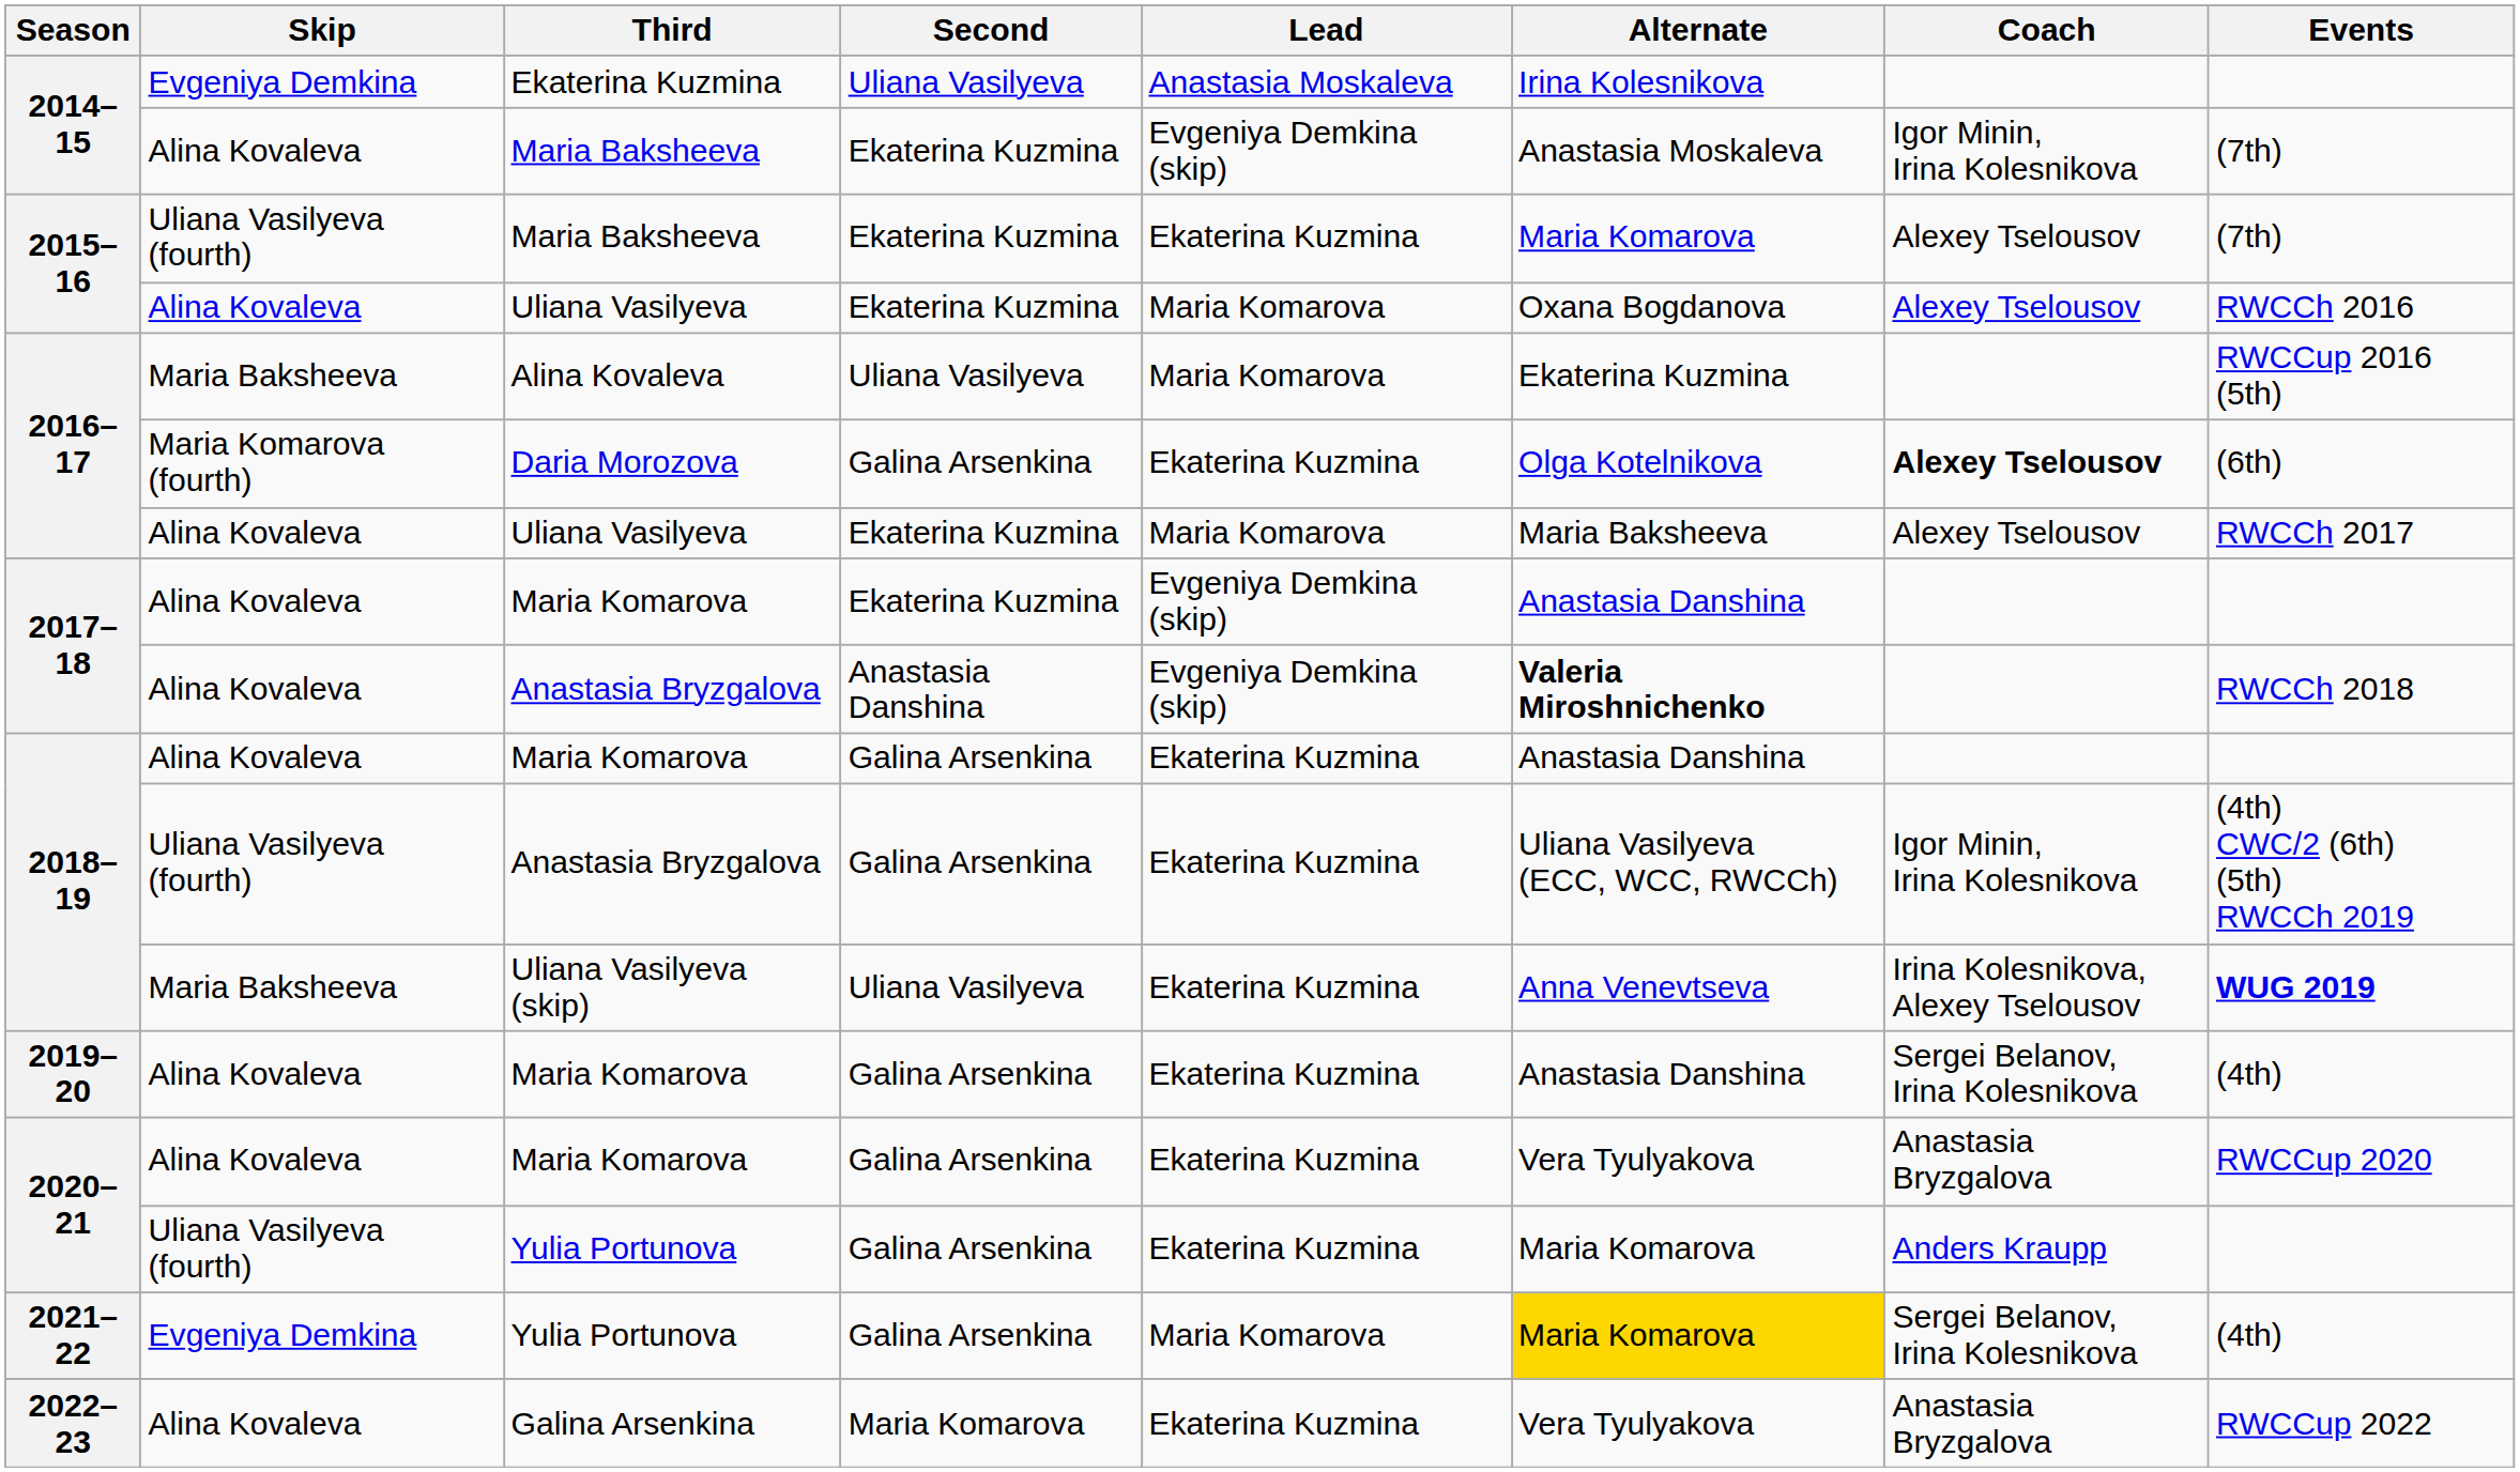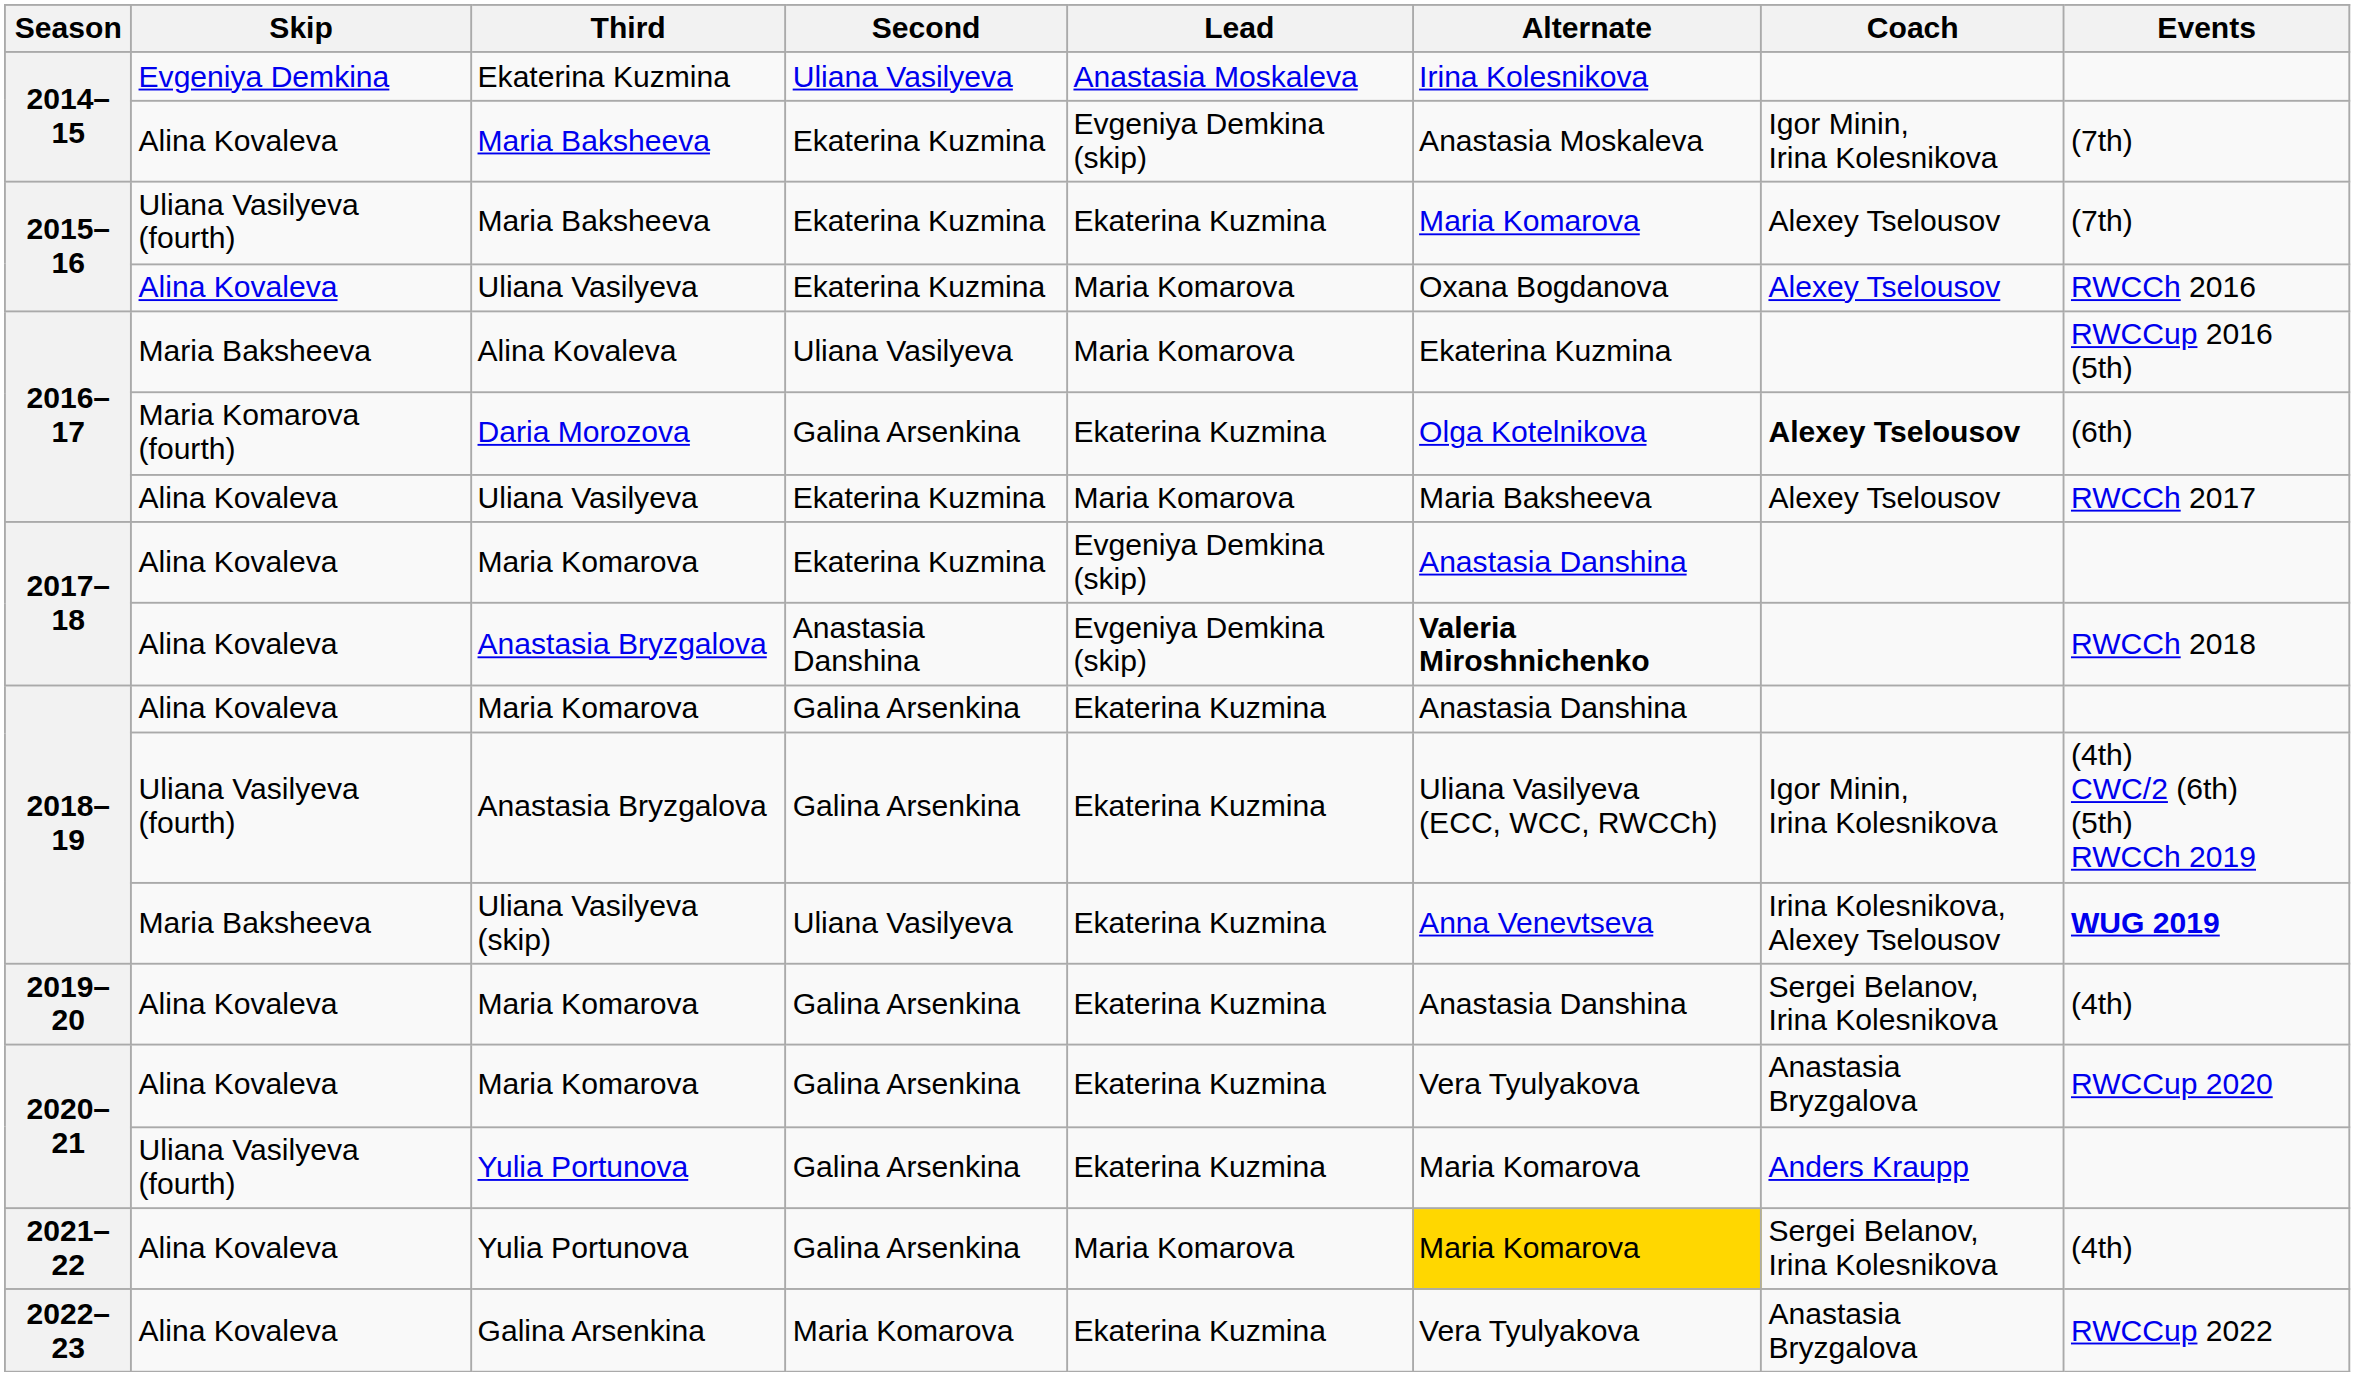 <table class="wikitable">
 <tr>
 <th scope="col" width=60>Season</th>
 <th scope="col">Skip</th>
 <th scope="col">Third</th>
 <th scope="col">Second</th>
 <th scope="col">Lead</th>
 <th scope="col">Alternate</th>
 <th scope="col">Coach</th>
 <th scope="col">Events</th>
 </tr>
 <tr>
 <th scope="row" rowspan=2>2014–15</th>
 <td><a href='#'>Evgeniya Demkina</a></td>
 <td>Ekaterina Kuzmina</td>
 <td><a href='#'>Uliana Vasilyeva</a></td>
 <td><a href='#'>Anastasia Moskaleva</a></td>
 <td><a href='#'>Irina Kolesnikova</a></td>
 <td></td>
 <td></td>
 </tr>
 <tr>
 <td>Alina Kovaleva</td>
 <td><a href='#'>Maria Baksheeva</a></td>
 <td>Ekaterina Kuzmina</td>
 <td>Evgeniya Demkina (skip)</td>
 <td>Anastasia Moskaleva</td>
 <td>Igor Minin,<br>Irina Kolesnikova</td>
 <td> (7th)</td>
 </tr>
 <tr>
 <th scope="row" rowspan=2>2015–16</th>
 <td>Uliana Vasilyeva (fourth)</td>
 <td>Maria Baksheeva</td>
 <td>Ekaterina Kuzmina</td>
 <td>Ekaterina Kuzmina</td>
 <td><a href='#'>Maria Komarova</a></td>
 <td>Alexey Tselousov</td>
 <td> (7th)</td>
 </tr>
 <tr>
 <td><a href='#'>Alina Kovaleva</a></td>
 <td>Uliana Vasilyeva</td>
 <td>Ekaterina Kuzmina</td>
 <td>Maria Komarova</td>
 <td>Oxana Bogdanova</td>
 <td><a href='#'>Alexey Tselousov</a></td>
 <td><a href='#'>RWCCh</a> 2016 </td>
 </tr>
 <tr>
 <th scope="row" rowspan=3>2016–17</th>
 <td>Maria Baksheeva</td>
 <td>Alina Kovaleva</td>
 <td>Uliana Vasilyeva</td>
 <td>Maria Komarova</td>
 <td>Ekaterina Kuzmina</td>
 <td></td>
 <td><a href='#'>RWCCup</a> 2016 (5th)</td>
 </tr>
 <tr>
 <td>Maria Komarova (fourth)</td>
 <td><a href='#'>Daria Morozova</a></td>
 <td>Galina Arsenkina</td>
 <td>Ekaterina Kuzmina</td>
 <td><a href='#'>Olga Kotelnikova</a></td>
 <td><strong>Alexey Tselousov</strong></td>
 <td> (6th)</td>
 </tr>
 <tr>
 <td>Alina Kovaleva</td>
 <td>Uliana Vasilyeva</td>
 <td>Ekaterina Kuzmina</td>
 <td>Maria Komarova</td>
 <td>Maria Baksheeva</td>
 <td>Alexey Tselousov</td>
 <td><a href='#'>RWCCh</a> 2017 </td>
 </tr>
 <tr>
 <th scope="row" rowspan=2>2017–18</th>
 <td>Alina Kovaleva</td>
 <td>Maria Komarova</td>
 <td>Ekaterina Kuzmina</td>
 <td>Evgeniya Demkina (skip)</td>
 <td><a href='#'>Anastasia Danshina</a></td>
 <td></td>
 <td></td>
 </tr>
 <tr>
 <td>Alina Kovaleva</td>
 <td><a href='#'>Anastasia Bryzgalova</a></td>
 <td>Anastasia Danshina</td>
 <td>Evgeniya Demkina (skip)</td>
 <td><strong>Valeria Miroshnichenko</strong></td>
 <td></td>
 <td><a href='#'>RWCCh</a> 2018 </td>
 </tr>
 <tr>
 <th scope="row" rowspan=3>2018–19</th>
 <td>Alina Kovaleva</td>
 <td>Maria Komarova</td>
 <td>Galina Arsenkina</td>
 <td>Ekaterina Kuzmina</td>
 <td>Anastasia Danshina</td>
 <td></td>
 <td></td>
 </tr>
 <tr>
 <td>Uliana Vasilyeva (fourth)</td>
 <td>Anastasia Bryzgalova</td>
 <td>Galina Arsenkina</td>
 <td>Ekaterina Kuzmina</td>
 <td>Uliana Vasilyeva<br>(ECC, WCC, RWCCh)</td>
 <td>Igor Minin,<br>Irina Kolesnikova</td>
 <td> (4th)<br><a href='#'>CWC/2</a> (6th)<br> (5th)<br><a href='#'>RWCCh 2019</a> </td>
 </tr>
 <tr>
 <td>Maria Baksheeva</td>
 <td>Uliana Vasilyeva (skip)</td>
 <td>Uliana Vasilyeva</td>
 <td>Ekaterina Kuzmina</td>
 <td><a href='#'>Anna Venevtseva</a></td>
 <td>Irina Kolesnikova,<br>Alexey Tselousov</td>
 <td><strong><a href='#'>WUG 2019</a> </strong></td>
 </tr>
 <tr>
 <th scope="row">2019–20</th>
 <td>Alina Kovaleva</td>
 <td>Maria Komarova</td>
 <td>Galina Arsenkina</td>
 <td>Ekaterina Kuzmina</td>
 <td>Anastasia Danshina</td>
 <td>Sergei Belanov,<br>Irina Kolesnikova</td>
 <td> (4th)</td>
 </tr>
 <tr>
 <th scope="row" rowspan=2>2020–21</th>
 <td>Alina Kovaleva</td>
 <td>Maria Komarova</td>
 <td>Galina Arsenkina</td>
 <td>Ekaterina Kuzmina</td>
 <td>Vera Tyulyakova</td>
 <td>Anastasia Bryzgalova</td>
 <td><a href='#'>RWCCup 2020</a> </td>
 </tr>
 <tr>
 <td>Uliana Vasilyeva (fourth)</td>
 <td><a href='#'>Yulia Portunova</a></td>
 <td>Galina Arsenkina</td>
 <td>Ekaterina Kuzmina</td>
 <td>Maria Komarova</td>
 <td><a href='#'>Anders Kraupp</a></td>
 <td> </td>
 </tr>
 <tr>
 <th scope="row">2021–22</th>
-<td><a href='#'>Evgeniya Demkina</a></td>
+<td>Alina Kovaleva</td>
 <td>Yulia Portunova</td>
 <td>Galina Arsenkina</td>
 <td>Maria Komarova</td>
 <td style="background: gold;">Maria Komarova</td>
 <td>Sergei Belanov,<br>Irina Kolesnikova</td>
 <td> (4th)</td>
 </tr>
 <tr>
 <th scope="row">2022–23</th>
 <td>Alina Kovaleva</td>
 <td>Galina Arsenkina</td>
 <td>Maria Komarova</td>
 <td>Ekaterina Kuzmina</td>
 <td>Vera Tyulyakova</td>
 <td>Anastasia Bryzgalova</td>
 <td><a href='#'>RWCCup</a> 2022 </td>
 </tr>
 </table>
